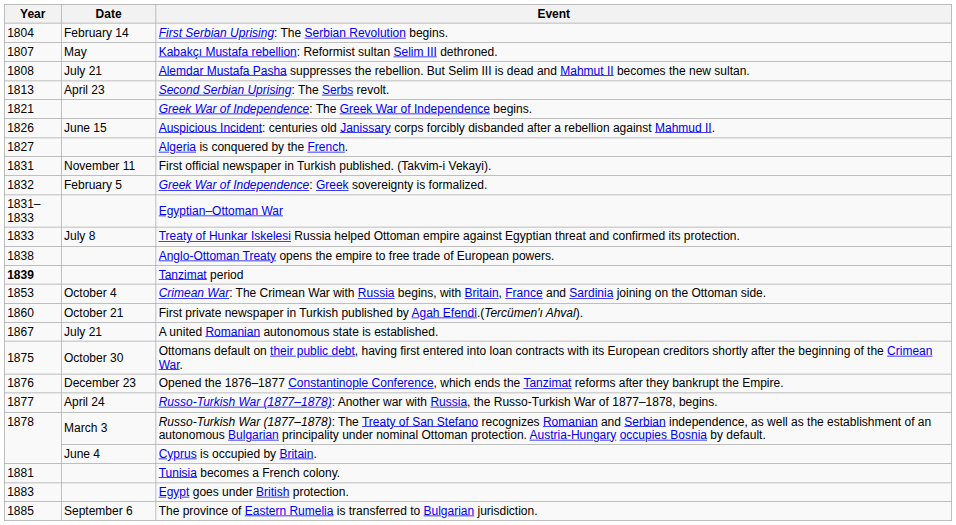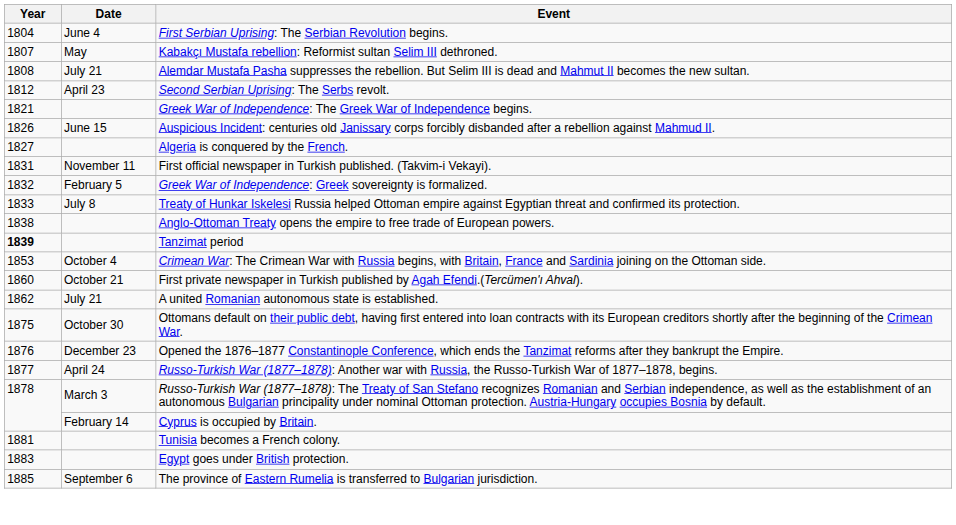 <table class="wikitable" width="100%">
 <tr>
 <th style="width:6%">Year</th>
 <th style="width:10%">Date</th>
 <th>Event</th>
 </tr>
 <tr>
 <td>1804</td>
-<td>February 14</td>
+<td>June 4</td>
 <td><em><a href='#'>First Serbian Uprising</a></em>: The <a href='#'>Serbian Revolution</a> begins.</td>
 </tr>
 <tr>
 <td>1807</td>
 <td>May</td>
 <td><a href='#'>Kabakçı Mustafa rebellion</a>: Reformist sultan <a href='#'>Selim III</a> dethroned.</td>
 </tr>
 <tr>
 <td>1808</td>
 <td>July 21</td>
 <td><a href='#'>Alemdar Mustafa Pasha</a> suppresses the rebellion. But Selim III is dead and <a href='#'>Mahmut II</a> becomes the new sultan.</td>
 </tr>
 <tr>
-<td>1813</td>
+<td>1812</td>
 <td>April 23</td>
 <td><em><a href='#'>Second Serbian Uprising</a></em>: The <a href='#'>Serbs</a> revolt.</td>
 </tr>
 <tr>
 <td>1821</td>
 <td></td>
 <td><em><a href='#'>Greek War of Independence</a></em>: The <a href='#'>Greek War of Independence</a> begins.</td>
 </tr>
 <tr>
 <td>1826</td>
 <td>June 15</td>
 <td><a href='#'>Auspicious Incident</a>: centuries old <a href='#'>Janissary</a> corps forcibly disbanded after a rebellion against <a href='#'>Mahmud II</a>.</td>
 </tr>
 <tr>
 <td>1827</td>
 <td></td>
 <td><a href='#'>Algeria</a> is conquered by the <a href='#'>French</a>.</td>
 </tr>
 <tr>
 <td>1831</td>
 <td>November 11</td>
 <td>First official newspaper in Turkish published. (Takvim-i Vekayi).</td>
 </tr>
 <tr>
 <td>1832</td>
 <td>February 5</td>
 <td><em><a href='#'>Greek War of Independence</a></em>: <a href='#'>Greek</a> sovereignty is formalized.</td>
 </tr>
 <tr>
-<td>1831–1833</td>
-<td></td>
-<td><a href='#'>Egyptian–Ottoman War</a></td>
-</tr>
-<tr>
 <td>1833</td>
 <td>July 8</td>
 <td><a href='#'>Treaty of Hunkar Iskelesi</a> Russia helped Ottoman empire against Egyptian threat and confirmed its protection.</td>
 </tr>
 <tr>
 <td>1838</td>
 <td></td>
 <td><a href='#'>Anglo-Ottoman Treaty</a> opens the empire to free trade of European powers.</td>
 </tr>
 <tr>
 <td><strong>1839</strong></td>
 <td></td>
 <td><a href='#'>Tanzimat</a> period</td>
 </tr>
 <tr>
 <td>1853</td>
 <td>October 4</td>
 <td><em><a href='#'>Crimean War</a></em>: The Crimean War with <a href='#'>Russia</a> begins, with <a href='#'>Britain</a>, <a href='#'>France</a> and <a href='#'>Sardinia</a> joining on the Ottoman side.</td>
 </tr>
 <tr>
 <td>1860</td>
 <td>October 21</td>
 <td>First private newspaper in Turkish published by <a href='#'>Agah Efendi</a>.(<em>Tercümen'ı Ahval</em>).</td>
 </tr>
 <tr>
-<td>1867</td>
+<td>1862</td>
 <td>July 21</td>
 <td>A united <a href='#'>Romanian</a> autonomous state is established.</td>
 </tr>
 <tr>
 <td>1875</td>
 <td>October 30</td>
 <td>Ottomans default on <a href='#'>their public debt</a>, having first entered into loan contracts with its European creditors shortly after the beginning of the <a href='#'>Crimean War</a>.</td>
 </tr>
 <tr>
 <td>1876</td>
 <td>December 23</td>
 <td>Opened the 1876–1877 <a href='#'>Constantinople Conference</a>, which ends the <a href='#'>Tanzimat</a> reforms after they bankrupt the Empire.</td>
 </tr>
 <tr>
 <td>1877</td>
 <td>April 24</td>
 <td><em><a href='#'>Russo-Turkish War (1877–1878)</a></em>: Another war with <a href='#'>Russia</a>, the Russo-Turkish War of 1877–1878, begins.</td>
 </tr>
 <tr>
 <td rowspan="2" valign="top">1878</td>
 <td>March 3</td>
 <td><em>Russo-Turkish War (1877–1878)</em>: The <a href='#'>Treaty of San Stefano</a> recognizes <a href='#'>Romanian</a> and <a href='#'>Serbian</a> independence, as well as the establishment of an autonomous <a href='#'>Bulgarian</a> principality under nominal Ottoman protection. <a href='#'>Austria-Hungary</a> <a href='#'>occupies Bosnia</a> by default.</td>
 </tr>
 <tr>
-<td>June 4</td>
+<td>February 14</td>
 <td><a href='#'>Cyprus</a> is occupied by <a href='#'>Britain</a>.</td>
 </tr>
 <tr>
 <td>1881</td>
 <td></td>
 <td><a href='#'>Tunisia</a> becomes a French colony.</td>
 </tr>
 <tr>
 <td>1883</td>
 <td></td>
 <td><a href='#'>Egypt</a> goes under <a href='#'>British</a> protection.</td>
 </tr>
 <tr>
 <td>1885</td>
 <td>September 6</td>
 <td>The province of <a href='#'>Eastern Rumelia</a> is transferred to <a href='#'>Bulgarian</a> jurisdiction.</td>
 </tr>
 </table>
